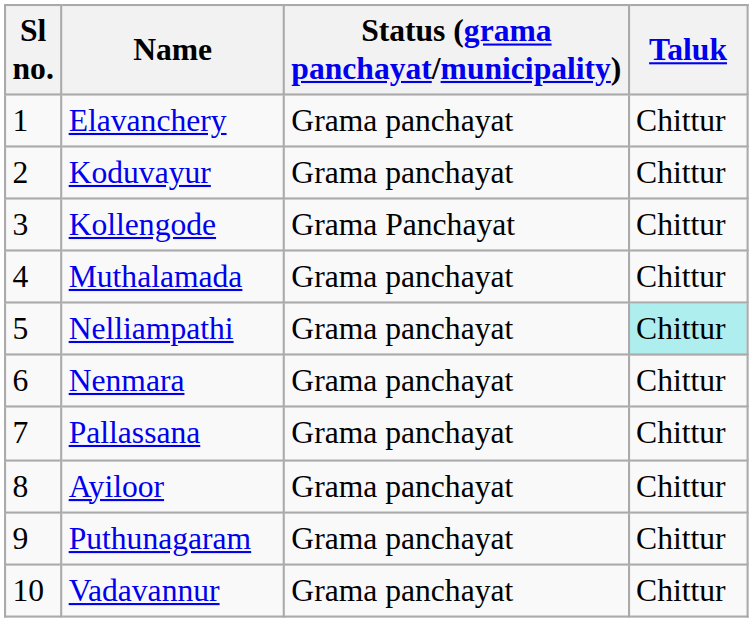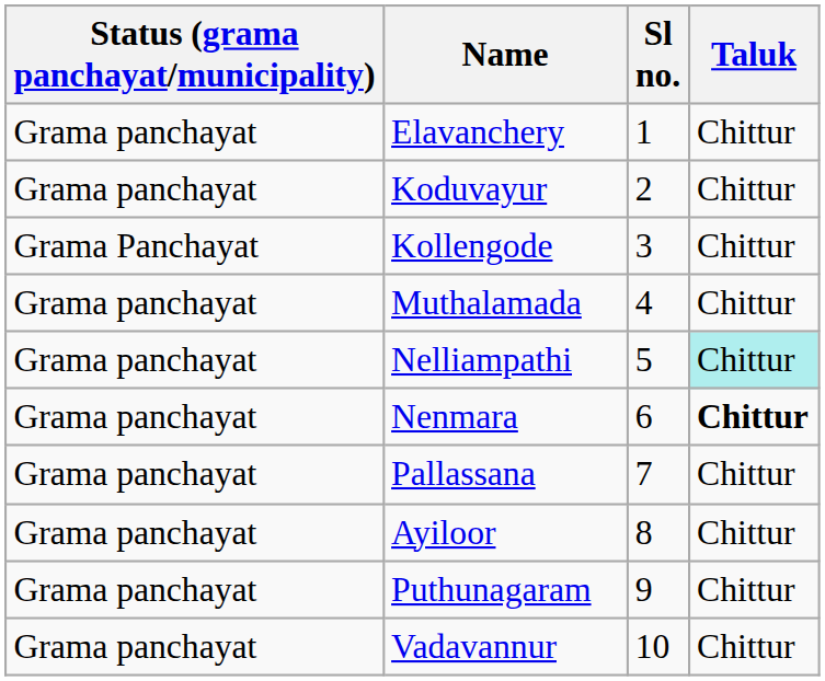 <table class="wikitable sortable" style="font-size: 95%;">
 <tr>
+<th width="130px">Status (<a href='#'>grama panchayat</a>/<a href='#'>municipality</a>)</th>
+<th width="100px">Name</th>
 <th width="20px">Sl no.</th>
-<th width="100px">Name</th>
-<th width="130px">Status (<a href='#'>grama panchayat</a>/<a href='#'>municipality</a>)</th>
 <th width="50px"><a href='#'>Taluk</a></th>
 </tr>
 <tr>
+<td>Grama panchayat</td>
+<td><a href='#'>Elavanchery</a></td>
 <td>1</td>
-<td><a href='#'>Elavanchery</a></td>
-<td>Grama panchayat</td>
 <td>Chittur</td>
 </tr>
 <tr>
+<td>Grama panchayat</td>
+<td><a href='#'>Koduvayur</a></td>
 <td>2</td>
-<td><a href='#'>Koduvayur</a></td>
-<td>Grama panchayat</td>
 <td>Chittur</td>
 </tr>
 <tr>
+<td>Grama Panchayat</td>
+<td><a href='#'>Kollengode</a></td>
 <td>3</td>
-<td><a href='#'>Kollengode</a></td>
-<td>Grama Panchayat</td>
 <td>Chittur</td>
 </tr>
 <tr>
+<td>Grama panchayat</td>
+<td><a href='#'>Muthalamada</a></td>
 <td>4</td>
-<td><a href='#'>Muthalamada</a></td>
-<td>Grama panchayat</td>
 <td>Chittur</td>
 </tr>
 <tr>
+<td>Grama panchayat</td>
+<td><a href='#'>Nelliampathi</a></td>
 <td>5</td>
-<td><a href='#'>Nelliampathi</a></td>
-<td>Grama panchayat</td>
 <td style="background: paleturquoise;">Chittur</td>
 </tr>
 <tr>
+<td>Grama panchayat</td>
+<td><a href='#'>Nenmara</a></td>
 <td>6</td>
-<td><a href='#'>Nenmara</a></td>
+<td><strong>Chittur</strong></td>
+</tr>
+<tr>
 <td>Grama panchayat</td>
+<td><a href='#'>Pallassana</a></td>
+<td>7</td>
 <td>Chittur</td>
 </tr>
 <tr>
-<td>7</td>
-<td><a href='#'>Pallassana</a></td>
 <td>Grama panchayat</td>
+<td><a href='#'>Ayiloor</a></td>
+<td>8</td>
 <td>Chittur</td>
 </tr>
 <tr>
-<td>8</td>
-<td><a href='#'>Ayiloor</a></td>
 <td>Grama panchayat</td>
+<td><a href='#'>Puthunagaram</a></td>
+<td>9</td>
 <td>Chittur</td>
 </tr>
 <tr>
-<td>9</td>
-<td><a href='#'>Puthunagaram</a></td>
 <td>Grama panchayat</td>
-<td>Chittur</td>
-</tr>
-<tr>
+<td><a href='#'>Vadavannur</a></td>
 <td>10</td>
-<td><a href='#'>Vadavannur</a></td>
-<td>Grama panchayat</td>
 <td>Chittur</td>
 </tr>
 </table>
